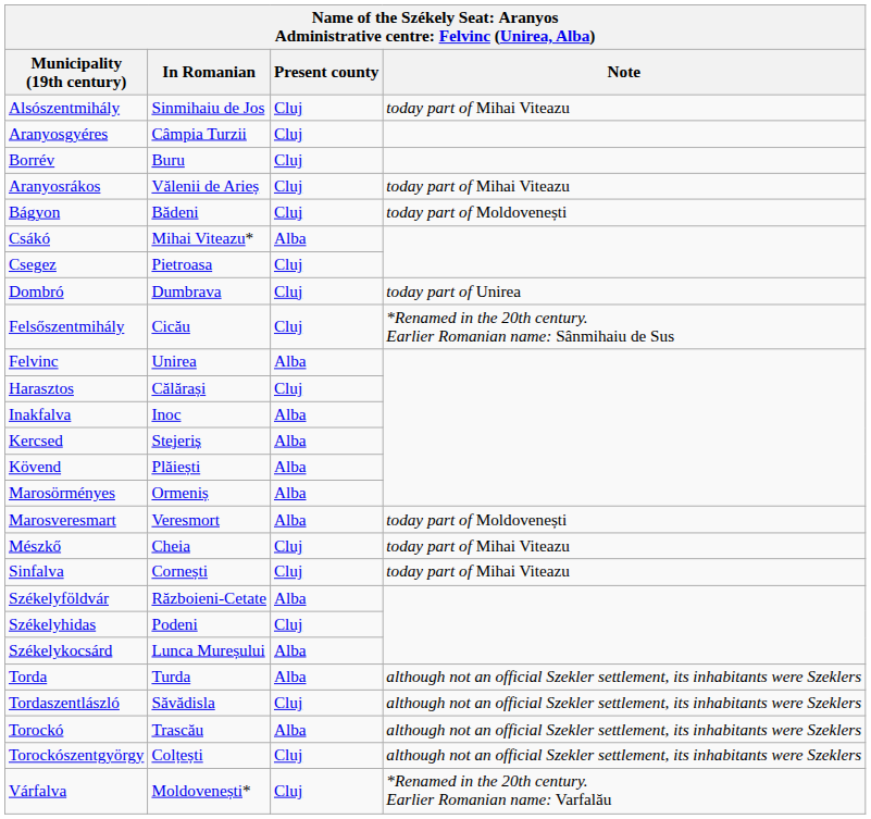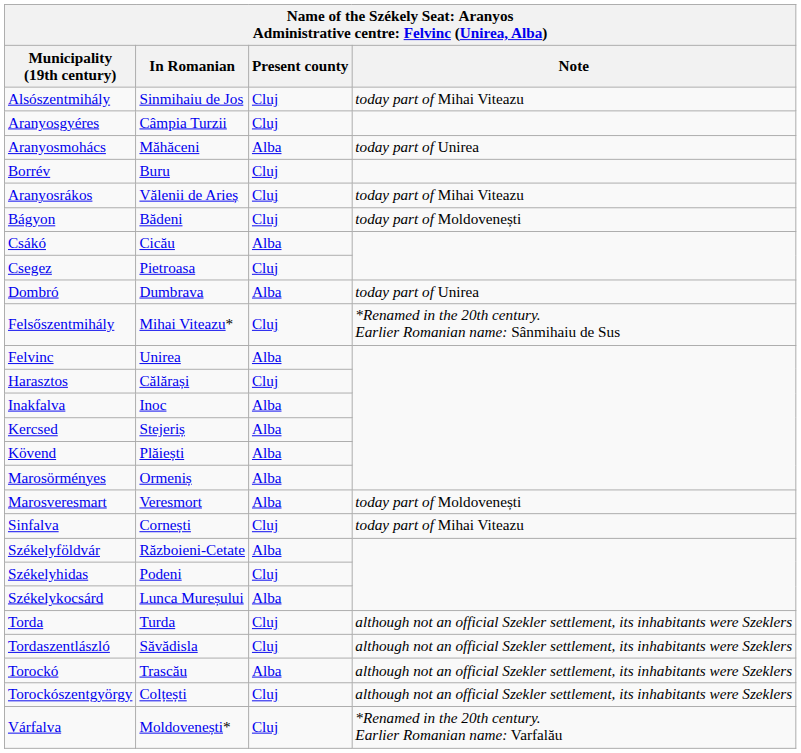 <table class="wikitable">
 <tr>
 <th colspan=4>Name of the Székely Seat: <strong>Aranyos</strong> <br> Administrative centre: <a href='#'>Felvinc</a> (<a href='#'>Unirea, Alba</a>)</th>
 </tr>
 <tr>
 <th>Municipality <br>(19th century)</th>
 <th>In Romanian</th>
 <th>Present county</th>
 <th>Note</th>
 </tr>
 <tr>
 <td><a href='#'>Alsószentmihály</a></td>
 <td><a href='#'>Sinmihaiu de Jos</a></td>
 <td><a href='#'>Cluj</a></td>
 <td><em>today part of</em> Mihai Viteazu</td>
 </tr>
 <tr>
 <td><a href='#'>Aranyosgyéres</a></td>
 <td><a href='#'>Câmpia Turzii</a></td>
 <td><a href='#'>Cluj</a></td>
 <td></td>
 </tr>
 <tr>
+<td><a href='#'>Aranyosmohács</a></td>
+<td><a href='#'>Măhăceni</a></td>
+<td><a href='#'>Alba</a></td>
+<td><em>today part of</em> Unirea</td>
+</tr>
+<tr>
 <td><a href='#'>Borrév</a></td>
 <td><a href='#'>Buru</a></td>
 <td><a href='#'>Cluj</a></td>
 </tr>
 <tr>
 <td><a href='#'>Aranyosrákos</a></td>
 <td><a href='#'>Vălenii de Arieș</a></td>
 <td><a href='#'>Cluj</a></td>
 <td><em>today part of</em> Mihai Viteazu</td>
 </tr>
 <tr>
 <td><a href='#'>Bágyon</a></td>
 <td><a href='#'>Bădeni</a></td>
 <td><a href='#'>Cluj</a></td>
 <td><em>today part of</em> Moldovenești</td>
 </tr>
 <tr>
 <td><a href='#'>Csákó</a></td>
-<td><a href='#'>Mihai Viteazu</a>*</td>
+<td><a href='#'>Cicău</a></td>
 <td><a href='#'>Alba</a></td>
 </tr>
 <tr>
 <td><a href='#'>Csegez</a></td>
 <td><a href='#'>Pietroasa</a></td>
 <td><a href='#'>Cluj</a></td>
 </tr>
 <tr>
 <td><a href='#'>Dombró</a></td>
 <td><a href='#'>Dumbrava</a></td>
-<td><a href='#'>Cluj</a></td>
+<td><a href='#'>Alba</a></td>
 <td><em>today part of</em> Unirea</td>
 </tr>
 <tr>
 <td><a href='#'>Felsőszentmihály</a></td>
-<td><a href='#'>Cicău</a></td>
+<td><a href='#'>Mihai Viteazu</a>*</td>
 <td><a href='#'>Cluj</a></td>
 <td><em>*Renamed in the 20th century.</em><br><em>Earlier Romanian name:</em> Sânmihaiu de Sus</td>
 </tr>
 <tr>
 <td><a href='#'>Felvinc</a></td>
 <td><a href='#'>Unirea</a></td>
 <td><a href='#'>Alba</a></td>
 </tr>
 <tr>
 <td><a href='#'>Harasztos</a></td>
 <td><a href='#'>Călărași</a></td>
 <td><a href='#'>Cluj</a></td>
 </tr>
 <tr>
 <td><a href='#'>Inakfalva</a></td>
 <td><a href='#'>Inoc</a></td>
 <td><a href='#'>Alba</a></td>
 </tr>
 <tr>
 <td><a href='#'>Kercsed</a></td>
 <td><a href='#'>Stejeriș</a></td>
 <td><a href='#'>Alba</a></td>
 </tr>
 <tr>
 <td><a href='#'>Kövend</a></td>
 <td><a href='#'>Plăiești</a></td>
 <td><a href='#'>Alba</a></td>
 </tr>
 <tr>
 <td><a href='#'>Marosörményes</a></td>
 <td><a href='#'>Ormeniș</a></td>
 <td><a href='#'>Alba</a></td>
 </tr>
 <tr>
 <td><a href='#'>Marosveresmart</a></td>
 <td><a href='#'>Veresmort</a></td>
 <td><a href='#'>Alba</a></td>
 <td><em>today part of</em> Moldovenești</td>
 </tr>
 <tr>
-<td><a href='#'>Mészkő</a></td>
-<td><a href='#'>Cheia</a></td>
-<td><a href='#'>Cluj</a></td>
-<td><em>today part of</em> Mihai Viteazu</td>
-</tr>
-<tr>
 <td><a href='#'>Sinfalva</a></td>
 <td><a href='#'>Cornești</a></td>
 <td><a href='#'>Cluj</a></td>
 <td><em>today part of</em> Mihai Viteazu</td>
 </tr>
 <tr>
 <td><a href='#'>Székelyföldvár</a></td>
 <td><a href='#'>Războieni-Cetate</a></td>
 <td><a href='#'>Alba</a></td>
 </tr>
 <tr>
 <td><a href='#'>Székelyhidas</a></td>
 <td><a href='#'>Podeni</a></td>
 <td><a href='#'>Cluj</a></td>
 </tr>
 <tr>
 <td><a href='#'>Székelykocsárd</a></td>
 <td><a href='#'>Lunca Mureșului</a></td>
 <td><a href='#'>Alba</a></td>
 </tr>
 <tr>
 <td><a href='#'>Torda</a></td>
 <td><a href='#'>Turda</a></td>
-<td><a href='#'>Alba</a></td>
+<td><a href='#'>Cluj</a></td>
 <td><em>although not an official Szekler settlement, its inhabitants were Szeklers</em></td>
 </tr>
 <tr>
 <td><a href='#'>Tordaszentlászló</a></td>
 <td><a href='#'>Săvădisla</a></td>
 <td><a href='#'>Cluj</a></td>
 <td><em>although not an official Szekler settlement, its inhabitants were Szeklers</em></td>
 </tr>
 <tr>
 <td><a href='#'>Torockó</a></td>
 <td><a href='#'>Trascău</a></td>
 <td><a href='#'>Alba</a></td>
 <td><em>although not an official Szekler settlement, its inhabitants were Szeklers</em></td>
 </tr>
 <tr>
 <td><a href='#'>Torockószentgyörgy</a></td>
 <td><a href='#'>Colțești</a></td>
 <td><a href='#'>Cluj</a></td>
 <td><em>although not an official Szekler settlement, its inhabitants were Szeklers</em></td>
 </tr>
 <tr>
 <td><a href='#'>Várfalva</a></td>
 <td><a href='#'>Moldovenești</a>*</td>
 <td><a href='#'>Cluj</a></td>
 <td><em>*Renamed in the 20th century.<br>Earlier Romanian name:</em> Varfalău</td>
 </tr>
 </table>
